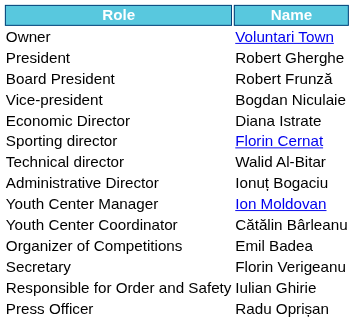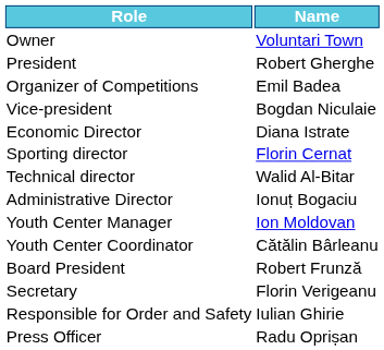 <table class="toccolours">
 <tr>
 <th style="background:#58c8de;color:white;border:1px solid #033b74;">Role</th>
 <th style="background:#58c8de;color:white;border:1px solid #033b74;">Name</th>
 </tr>
 <tr>
 <td>Owner</td>
 <td> <a href='#'>Voluntari Town</a></td>
 </tr>
 <tr>
 <td>President</td>
 <td>  Robert Gherghe</td>
 </tr>
 <tr>
-<td>Board President</td>
-<td>  Robert Frunză</td>
+<td>Organizer of Competitions</td>
+<td> Emil Badea</td>
 </tr>
 <tr>
 <td>Vice-president</td>
 <td>  Bogdan Niculaie</td>
 </tr>
 <tr>
 <td>Economic Director</td>
 <td> Diana Istrate</td>
 </tr>
 <tr>
 <td>Sporting director</td>
 <td> <a href='#'>Florin Cernat</a></td>
 </tr>
 <tr>
 <td>Technical director</td>
 <td> Walid Al-Bitar</td>
 </tr>
 <tr>
 <td>Administrative Director</td>
 <td> Ionuț Bogaciu</td>
 </tr>
 <tr>
 <td>Youth Center Manager</td>
 <td> <a href='#'>Ion Moldovan</a></td>
 </tr>
 <tr>
 <td>Youth Center Coordinator</td>
 <td> Cătălin Bârleanu</td>
 </tr>
 <tr>
-<td>Organizer of Competitions</td>
-<td> Emil Badea</td>
+<td>Board President</td>
+<td>  Robert Frunză</td>
 </tr>
 <tr>
 <td>Secretary</td>
 <td> Florin Verigeanu</td>
 </tr>
 <tr>
 <td>Responsible for Order and Safety</td>
 <td> Iulian Ghirie</td>
 </tr>
 <tr>
 <td>Press Officer</td>
 <td> Radu Oprișan</td>
 </tr>
 </table>
